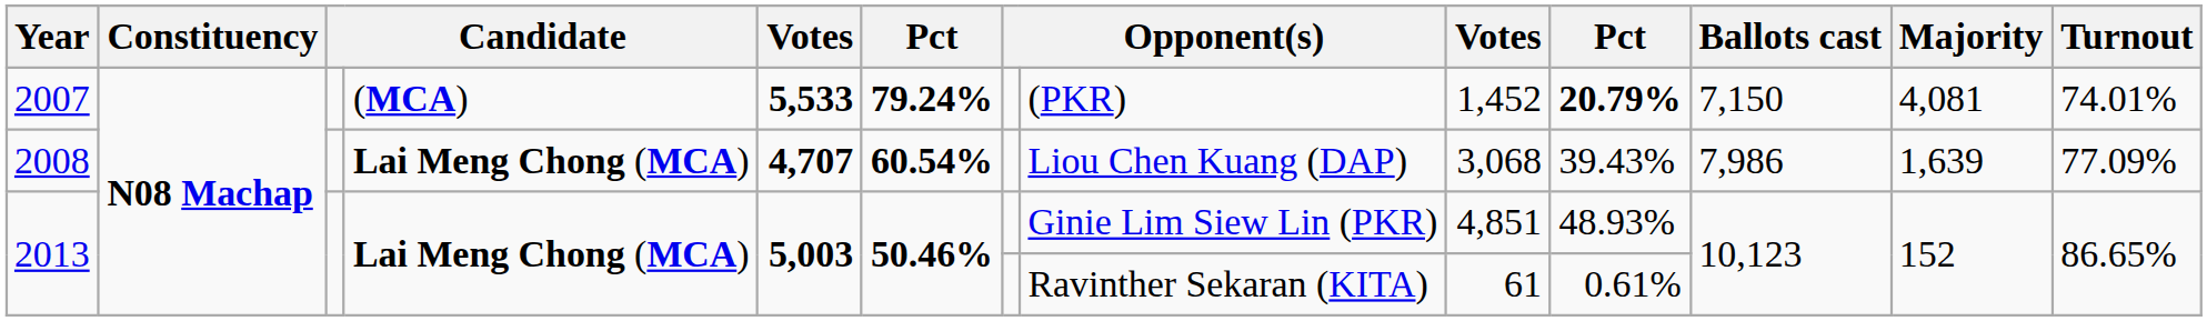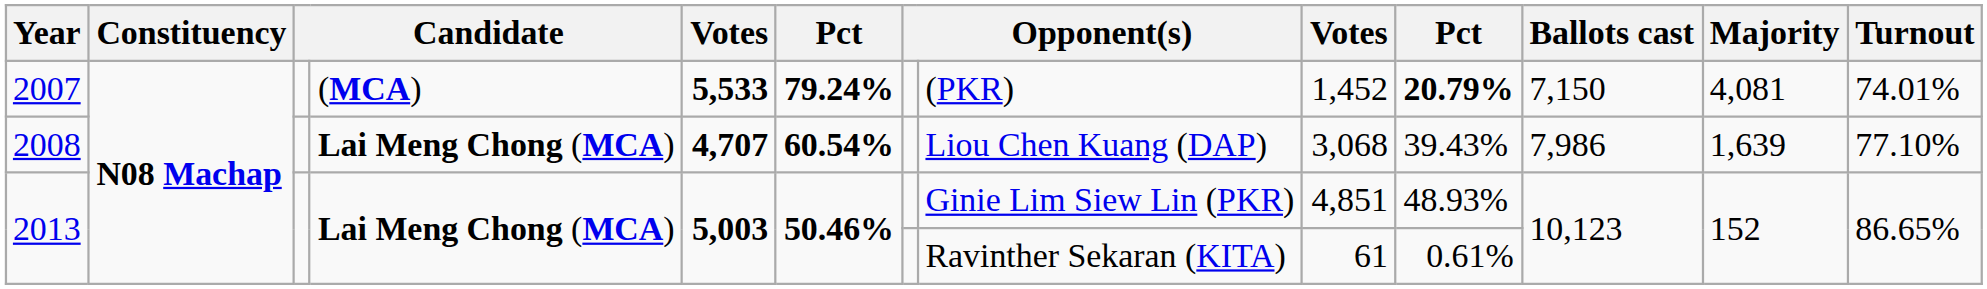 <table class="wikitable" style="margin:0.5em ; font-size:95%">
 <tr>
 <th>Year</th>
 <th>Constituency</th>
 <th colspan=2>Candidate</th>
 <th>Votes</th>
 <th>Pct</th>
 <th colspan=2>Opponent(s)</th>
 <th>Votes</th>
 <th>Pct</th>
 <th>Ballots cast</th>
 <th>Majority</th>
 <th>Turnout</th>
 </tr>
 <tr>
 <td><a href='#'>2007</a></td>
 <td rowspan=4><strong>N08 <a href='#'>Machap</a></strong></td>
 <td></td>
 <td><strong></strong>  (<a href='#'><strong>MCA</strong></a>)</td>
 <td align="right"><strong>5,533</strong></td>
 <td><strong>79.24%</strong></td>
 <td></td>
 <td> (<a href='#'>PKR</a>)</td>
 <td align="right">1,452</td>
 <td><strong>20.79%</strong></td>
 <td>7,150</td>
 <td>4,081</td>
 <td>74.01%</td>
 </tr>
 <tr>
 <td><a href='#'>2008</a></td>
 <td></td>
 <td><strong>Lai Meng Chong</strong> (<a href='#'><strong>MCA</strong></a>)</td>
 <td align="right"><strong>4,707</strong></td>
 <td><strong>60.54%</strong></td>
 <td></td>
 <td><a href='#'>Liou Chen Kuang</a> (<a href='#'>DAP</a>)</td>
 <td align="right">3,068</td>
 <td>39.43%</td>
 <td>7,986</td>
 <td>1,639</td>
-<td>77.09%</td>
+<td>77.10%</td>
 </tr>
 <tr>
 <td rowspan=2><a href='#'>2013</a></td>
 <td rowspan=2 ></td>
 <td rowspan=2><strong>Lai Meng Chong</strong> (<a href='#'><strong>MCA</strong></a>)</td>
 <td rowspan=2 align="right"><strong>5,003</strong></td>
 <td rowspan=2><strong>50.46%</strong></td>
 <td></td>
 <td><a href='#'>Ginie Lim Siew Lin</a> (<a href='#'>PKR</a>)</td>
 <td align="right">4,851</td>
 <td>48.93%</td>
 <td rowspan=2>10,123</td>
 <td rowspan=2>152</td>
 <td rowspan=2>86.65%</td>
 </tr>
 <tr>
 <td></td>
 <td>Ravinther Sekaran (<a href='#'>KITA</a>)</td>
 <td align="right">61</td>
 <td align=right>0.61%</td>
 </tr>
 </table>
